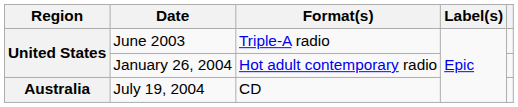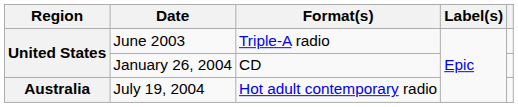 <table class="wikitable plainrowheaders">
 <tr>
 <th scope="col">Region</th>
 <th scope="col">Date</th>
 <th scope="col">Format(s)</th>
 <th scope="col">Label(s)</th>
 <th scope="col"></th>
 </tr>
 <tr>
 <th scope="row" rowspan="2">United States</th>
 <td>June 2003</td>
 <td><a href='#'>Triple-A</a> radio</td>
 <td rowspan="3"><a href='#'>Epic</a></td>
 <td></td>
 </tr>
 <tr>
 <td>January 26, 2004</td>
-<td><a href='#'>Hot adult contemporary</a> radio</td>
+<td>CD</td>
 <td></td>
 </tr>
 <tr>
 <th scope="row">Australia</th>
 <td>July 19, 2004</td>
-<td>CD</td>
+<td><a href='#'>Hot adult contemporary</a> radio</td>
 <td></td>
 </tr>
 </table>
